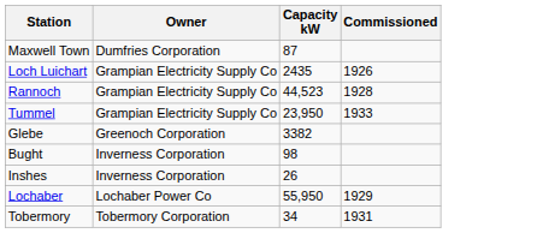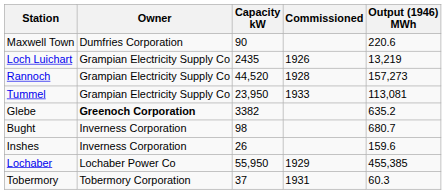 <table class="wikitable sortable">
 <tr>
 <th>Station</th>
 <th>Owner</th>
 <th>Capacity<br>kW</th>
 <th>Commissioned</th>
+<th>Output (1946)<br>MWh</th>
 </tr>
 <tr>
 <td>Maxwell Town</td>
 <td>Dumfries Corporation</td>
-<td>87</td>
+<td>90</td>
 <td></td>
+<td>220.6</td>
 </tr>
 <tr>
 <td><a href='#'>Loch Luichart</a></td>
 <td>Grampian Electricity Supply Co</td>
 <td>2435</td>
 <td>1926</td>
+<td>13,219</td>
 </tr>
 <tr>
 <td><a href='#'>Rannoch</a></td>
 <td>Grampian Electricity Supply Co</td>
-<td>44,523</td>
+<td>44,520</td>
 <td>1928</td>
+<td>157,273</td>
 </tr>
 <tr>
 <td><a href='#'>Tummel</a></td>
 <td>Grampian Electricity Supply Co</td>
 <td>23,950</td>
 <td>1933</td>
+<td>113,081</td>
 </tr>
 <tr>
 <td>Glebe</td>
-<td>Greenoch Corporation</td>
+<td><strong>Greenoch Corporation</strong></td>
 <td>3382</td>
 <td></td>
+<td>635.2</td>
 </tr>
 <tr>
 <td>Bught</td>
 <td>Inverness Corporation</td>
 <td>98</td>
 <td></td>
+<td>680.7</td>
 </tr>
 <tr>
 <td>Inshes</td>
 <td>Inverness Corporation</td>
 <td>26</td>
 <td></td>
+<td>159.6</td>
 </tr>
 <tr>
 <td><a href='#'>Lochaber</a></td>
 <td>Lochaber Power Co</td>
 <td>55,950</td>
 <td>1929</td>
+<td>455,385</td>
 </tr>
 <tr>
 <td>Tobermory</td>
 <td>Tobermory Corporation</td>
-<td>34</td>
+<td>37</td>
 <td>1931</td>
+<td>60.3</td>
 </tr>
 </table>
